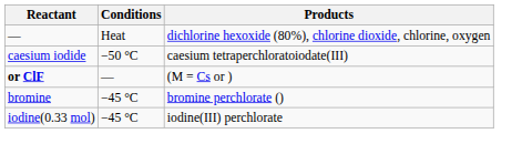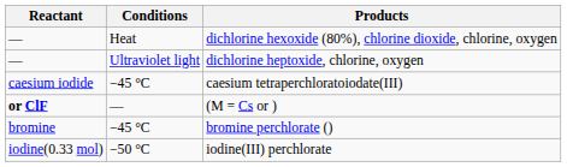 <table class="wikitable">
 <tr>
 <th>Reactant</th>
 <th>Conditions</th>
 <th>Products</th>
 </tr>
 <tr>
 <td>—</td>
 <td>Heat</td>
 <td><a href='#'>dichlorine hexoxide</a> (80%), <a href='#'>chlorine dioxide</a>, chlorine, oxygen</td>
 </tr>
 <tr>
+<td>—</td>
+<td><a href='#'>Ultraviolet light</a></td>
+<td><a href='#'>dichlorine heptoxide</a>, chlorine, oxygen</td>
+</tr>
+<tr>
 <td><a href='#'>caesium iodide</a></td>
-<td>−50 °C</td>
+<td>−45 °C</td>
 <td>caesium tetraperchloratoiodate(III) </td>
 </tr>
 <tr>
 <td><strong> or <a href='#'>ClF</a></strong></td>
 <td>—</td>
 <td> (M = <a href='#'>Cs</a> or <a href='#'></a>)</td>
 </tr>
 <tr>
 <td><a href='#'>bromine</a></td>
 <td>−45 °C</td>
 <td><a href='#'>bromine perchlorate</a> ()</td>
 </tr>
 <tr>
 <td><a href='#'>iodine</a>(0.33 <a href='#'>mol</a>)</td>
-<td>−45 °C</td>
+<td>−50 °C</td>
 <td>iodine(III) perchlorate </td>
 </tr>
 </table>
